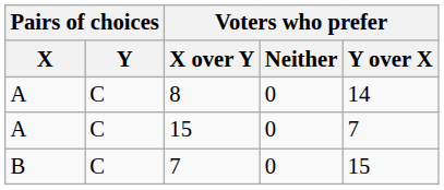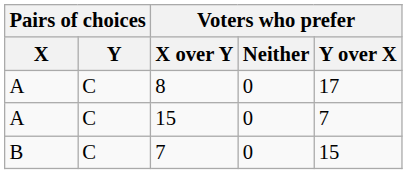 <table class="wikitable">
 <tr>
 <th colspan=2>Pairs of choices</th>
 <th colspan=3>Voters who prefer</th>
 </tr>
 <tr>
 <th>X</th>
 <th>Y</th>
 <th>X over Y</th>
 <th>Neither</th>
 <th>Y over X</th>
 </tr>
 <tr>
 <td>A</td>
 <td>C</td>
 <td>8</td>
 <td>0</td>
-<td>14</td>
+<td>17</td>
 </tr>
 <tr>
 <td>A</td>
 <td>C</td>
 <td>15</td>
 <td>0</td>
 <td>7</td>
 </tr>
 <tr>
 <td>B</td>
 <td>C</td>
 <td>7</td>
 <td>0</td>
 <td>15</td>
 </tr>
 </table>
